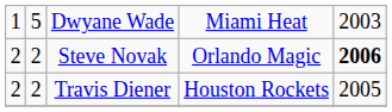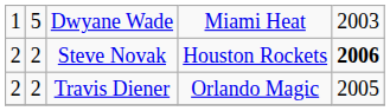 <table class="wikitable" width="00%">
 <tr align="center" bgcolor="">
 <td>1</td>
 <td>5</td>
 <td><a href='#'>Dwyane Wade</a></td>
 <td><a href='#'>Miami Heat</a></td>
 <td>2003</td>
 </tr>
 <tr align="center" bgcolor="">
 <td>2</td>
 <td>2</td>
 <td><a href='#'>Steve Novak</a></td>
-<td><a href='#'>Orlando Magic</a></td>
+<td><a href='#'>Houston Rockets</a></td>
 <td><strong>2006</strong></td>
 </tr>
 <tr align="center" bgcolor="">
 <td>2</td>
 <td>2</td>
 <td><a href='#'>Travis Diener</a></td>
-<td><a href='#'>Houston Rockets</a></td>
+<td><a href='#'>Orlando Magic</a></td>
 <td>2005</td>
 </tr>
 <tr align="center" bgcolor="">
 </tr>
 </table>
